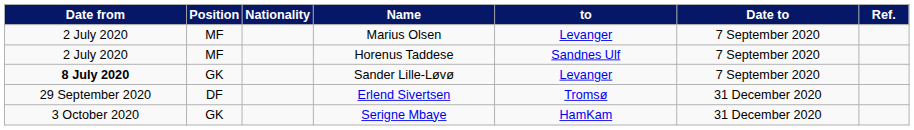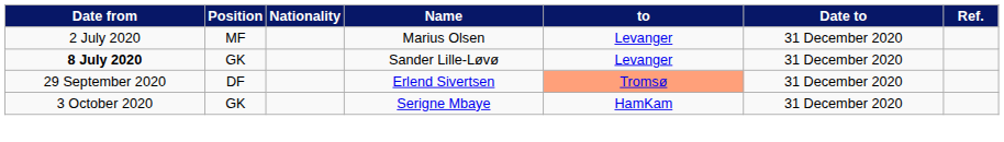 <table class="wikitable" style="text-align:center; font-size:90%; ">
 <tr>
 <th style="background:#071767; color:white; width:200px;">Date from</th>
 <th style="background:#071767; color:white; width:50px;">Position</th>
 <th style="background:#071767; color:white; width:50px;">Nationality</th>
 <th style="background:#071767; color:white; width:200px;">Name</th>
 <th style="background:#071767; color:white; width:200px;">to</th>
 <th style="background:#071767; color:white; width:200px;">Date to</th>
 <th style="background:#071767; color:white; width:50px;">Ref.</th>
 </tr>
 <tr>
 <td>2 July 2020</td>
 <td>MF</td>
 <td></td>
 <td>Marius Olsen</td>
 <td><a href='#'>Levanger</a></td>
-<td>7 September 2020</td>
-<td></td>
-</tr>
-<tr>
-<td>2 July 2020</td>
-<td>MF</td>
-<td></td>
-<td>Horenus Taddese</td>
-<td><a href='#'>Sandnes Ulf</a></td>
-<td>7 September 2020</td>
+<td>31 December 2020</td>
 <td></td>
 </tr>
 <tr>
 <td><strong>8 July 2020</strong></td>
 <td>GK</td>
 <td></td>
 <td>Sander Lille-Løvø</td>
 <td><a href='#'>Levanger</a></td>
-<td>7 September 2020</td>
+<td>31 December 2020</td>
 <td></td>
 </tr>
 <tr>
 <td>29 September 2020</td>
 <td>DF</td>
 <td></td>
 <td><a href='#'>Erlend Sivertsen</a></td>
-<td><a href='#'>Tromsø</a></td>
+<td style="background: lightsalmon;"><a href='#'>Tromsø</a></td>
 <td>31 December 2020</td>
 <td></td>
 </tr>
 <tr>
 <td>3 October 2020</td>
 <td>GK</td>
 <td></td>
 <td><a href='#'>Serigne Mbaye</a></td>
 <td><a href='#'>HamKam</a></td>
 <td>31 December 2020</td>
 <td></td>
 </tr>
 </table>
